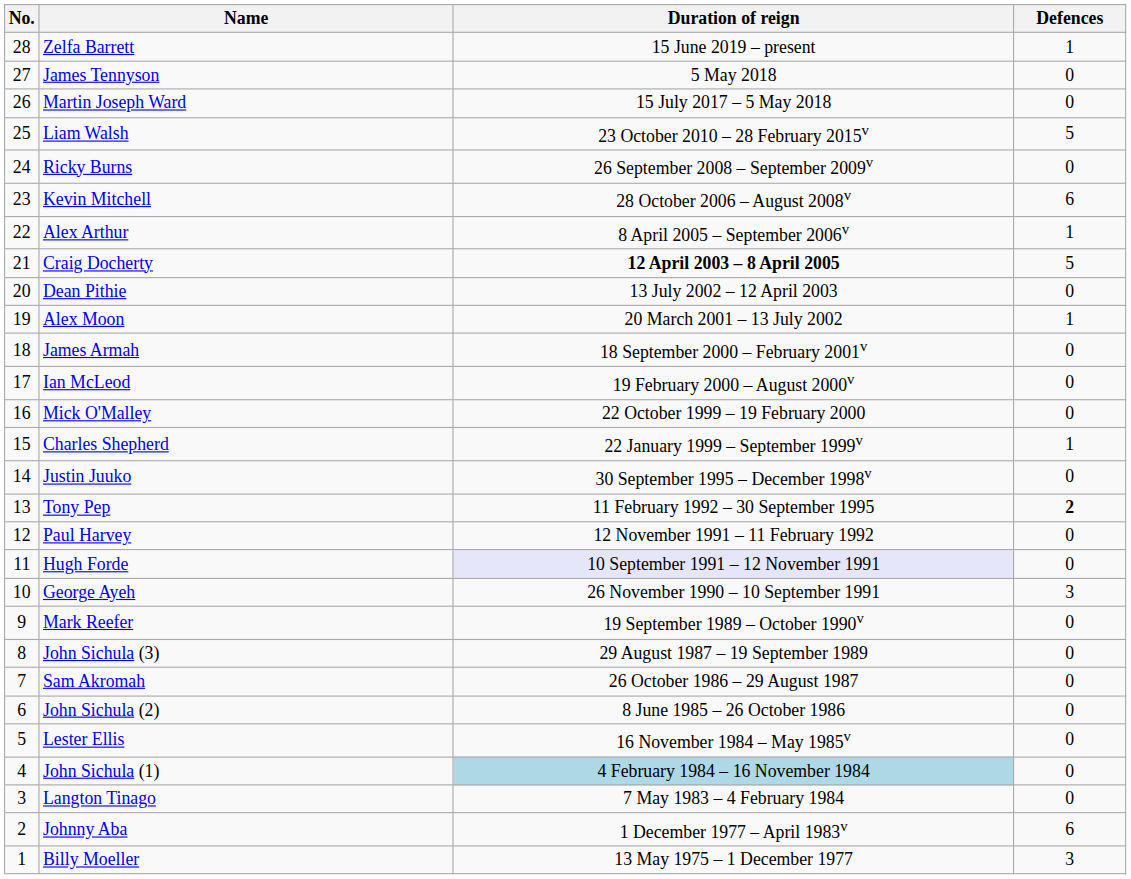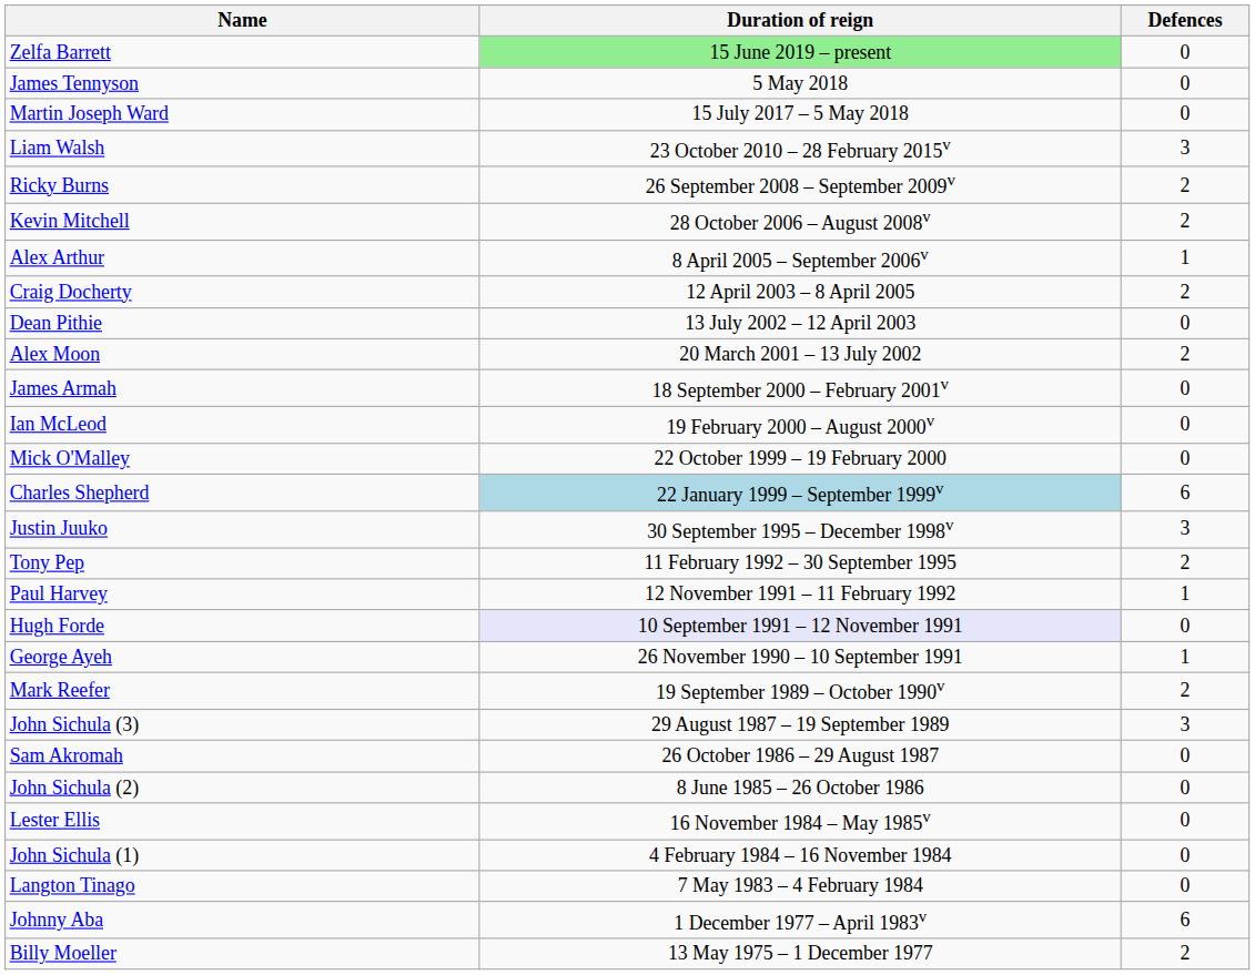 <table class="wikitable" width=80%>
 <tr>
-<th width=3%>No.</th>
 <th width=37%>Name </th>
 <th width=50%>Duration of reign</th>
 <th width=10%>Defences</th>
 </tr>
 <tr align=center>
-<td>28</td>
 <td align=left> <a href='#'>Zelfa Barrett</a></td>
-<td>15 June 2019 – present</td>
-<td>1</td>
+<td style="background: lightgreen;">15 June 2019 – present</td>
+<td>0</td>
 </tr>
 <tr align=center>
-<td>27</td>
 <td align=left> <a href='#'>James Tennyson</a></td>
 <td>5 May 2018</td>
 <td>0</td>
 </tr>
 <tr align=center>
-<td>26</td>
 <td align=left> <a href='#'>Martin Joseph Ward</a></td>
 <td>15 July 2017 – 5 May 2018</td>
 <td>0</td>
 </tr>
 <tr align=center>
-<td>25</td>
 <td align=left> <a href='#'>Liam Walsh</a></td>
 <td>23 October 2010 – 28 February 2015<sup>v</sup></td>
-<td>5</td>
+<td>3</td>
 </tr>
 <tr align=center>
-<td>24</td>
 <td align=left> <a href='#'>Ricky Burns</a></td>
 <td>26 September 2008 – September 2009<sup>v</sup></td>
-<td>0</td>
+<td>2</td>
 </tr>
 <tr align=center>
-<td>23</td>
 <td align=left> <a href='#'>Kevin Mitchell</a></td>
 <td>28 October 2006 – August 2008<sup>v</sup></td>
-<td>6</td>
+<td>2</td>
 </tr>
 <tr align=center>
-<td>22</td>
 <td align=left> <a href='#'>Alex Arthur</a></td>
 <td>8 April 2005 – September 2006<sup>v</sup></td>
 <td>1</td>
 </tr>
 <tr align=center>
-<td>21</td>
 <td align=left> <a href='#'>Craig Docherty</a></td>
-<td><strong>12 April 2003 – 8 April 2005</strong></td>
-<td>5</td>
+<td>12 April 2003 – 8 April 2005</td>
+<td>2</td>
 </tr>
 <tr align=center>
-<td>20</td>
 <td align=left> <a href='#'>Dean Pithie</a></td>
 <td>13 July 2002 – 12 April 2003</td>
 <td>0</td>
 </tr>
 <tr align=center>
-<td>19</td>
 <td align=left> <a href='#'>Alex Moon</a></td>
 <td>20 March 2001 – 13 July 2002</td>
-<td>1</td>
+<td>2</td>
 </tr>
 <tr align=center>
-<td>18</td>
 <td align=left> <a href='#'>James Armah</a></td>
 <td>18 September 2000 – February 2001<sup>v</sup></td>
 <td>0</td>
 </tr>
 <tr align=center>
-<td>17</td>
 <td align=left> <a href='#'>Ian McLeod</a></td>
 <td>19 February 2000 – August 2000<sup>v</sup></td>
 <td>0</td>
 </tr>
 <tr align=center>
-<td>16</td>
 <td align=left> <a href='#'>Mick O'Malley</a></td>
 <td>22 October 1999 – 19 February 2000</td>
 <td>0</td>
 </tr>
 <tr align=center>
-<td>15</td>
 <td align=left> <a href='#'>Charles Shepherd</a></td>
-<td>22 January 1999 – September 1999<sup>v</sup></td>
+<td style="background: lightblue;">22 January 1999 – September 1999<sup>v</sup></td>
+<td>6</td>
+</tr>
+<tr align=center>
+<td align=left> <a href='#'>Justin Juuko</a></td>
+<td>30 September 1995 – December 1998<sup>v</sup></td>
+<td>3</td>
+</tr>
+<tr align=center>
+<td align=left> <a href='#'>Tony Pep</a></td>
+<td>11 February 1992 – 30 September 1995</td>
+<td>2</td>
+</tr>
+<tr align=center>
+<td align=left> <a href='#'>Paul Harvey</a></td>
+<td>12 November 1991 – 11 February 1992</td>
 <td>1</td>
 </tr>
 <tr align=center>
-<td>14</td>
-<td align=left> <a href='#'>Justin Juuko</a></td>
-<td>30 September 1995 – December 1998<sup>v</sup></td>
-<td>0</td>
-</tr>
-<tr align=center>
-<td>13</td>
-<td align=left> <a href='#'>Tony Pep</a></td>
-<td>11 February 1992 – 30 September 1995</td>
-<td><strong>2</strong></td>
-</tr>
-<tr align=center>
-<td>12</td>
-<td align=left> <a href='#'>Paul Harvey</a></td>
-<td>12 November 1991 – 11 February 1992</td>
-<td>0</td>
-</tr>
-<tr align=center>
-<td>11</td>
 <td align=left> <a href='#'>Hugh Forde</a></td>
 <td style="background: lavender;">10 September 1991 – 12 November 1991</td>
 <td>0</td>
 </tr>
 <tr align=center>
-<td>10</td>
 <td align=left> <a href='#'>George Ayeh</a></td>
 <td>26 November 1990 – 10 September 1991</td>
+<td>1</td>
+</tr>
+<tr align=center>
+<td align=left> <a href='#'>Mark Reefer</a></td>
+<td>19 September 1989 – October 1990<sup>v</sup></td>
+<td>2</td>
+</tr>
+<tr align=center>
+<td align=left> <a href='#'>John Sichula</a> (3)</td>
+<td>29 August 1987 – 19 September 1989</td>
 <td>3</td>
 </tr>
 <tr align=center>
-<td>9</td>
-<td align=left> <a href='#'>Mark Reefer</a></td>
-<td>19 September 1989 – October 1990<sup>v</sup></td>
-<td>0</td>
-</tr>
-<tr align=center>
-<td>8</td>
-<td align=left> <a href='#'>John Sichula</a> (3)</td>
-<td>29 August 1987 – 19 September 1989</td>
-<td>0</td>
-</tr>
-<tr align=center>
-<td>7</td>
 <td align=left> <a href='#'>Sam Akromah</a></td>
 <td>26 October 1986 – 29 August 1987</td>
 <td>0</td>
 </tr>
 <tr align=center>
-<td>6</td>
 <td align=left> <a href='#'>John Sichula</a> (2)</td>
 <td>8 June 1985 – 26 October 1986</td>
 <td>0</td>
 </tr>
 <tr align=center>
-<td>5</td>
 <td align=left> <a href='#'>Lester Ellis</a></td>
 <td>16 November 1984 – May 1985<sup>v</sup></td>
 <td>0</td>
 </tr>
 <tr align=center>
-<td>4</td>
 <td align=left> <a href='#'>John Sichula</a> (1)</td>
-<td style="background: lightblue;">4 February 1984 – 16 November 1984</td>
+<td>4 February 1984 – 16 November 1984</td>
 <td>0</td>
 </tr>
 <tr align=center>
-<td>3</td>
 <td align=left> <a href='#'>Langton Tinago</a></td>
 <td>7 May 1983 – 4 February 1984</td>
 <td>0</td>
 </tr>
 <tr align=center>
-<td>2</td>
 <td align=left> <a href='#'>Johnny Aba</a></td>
 <td>1 December 1977 – April 1983<sup>v</sup></td>
 <td>6</td>
 </tr>
 <tr align=center>
-<td>1</td>
 <td align=left> <a href='#'>Billy Moeller</a></td>
 <td>13 May 1975 – 1 December 1977</td>
-<td>3</td>
+<td>2</td>
 </tr>
 </table>
